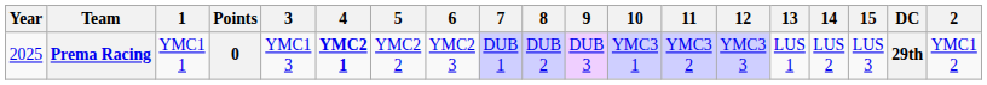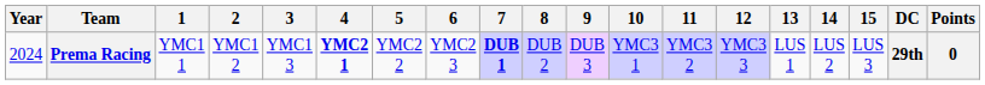 <table class="wikitable" style="text-align:center; font-size:85%;">
 <tr>
 <th>Year</th>
 <th>Team</th>
 <th>1</th>
-<th>Points</th>
+<th>2</th>
 <th>3</th>
 <th>4</th>
 <th>5</th>
 <th>6</th>
 <th>7</th>
 <th>8</th>
 <th>9</th>
 <th>10</th>
 <th>11</th>
 <th>12</th>
 <th>13</th>
 <th>14</th>
 <th>15</th>
 <th>DC</th>
-<th>2</th>
+<th>Points</th>
 </tr>
 <tr>
-<td><a href='#'>2025</a></td>
+<td><a href='#'>2024</a></td>
 <th nowrap><a href='#'>Prema Racing</a></th>
 <td><a href='#'>YMC1<br>1</a></td>
-<th>0</th>
+<td><a href='#'>YMC1<br>2</a></td>
 <td><a href='#'>YMC1<br>3</a></td>
 <td><strong><a href='#'>YMC2<br>1</a></strong></td>
 <td><a href='#'>YMC2<br>2</a></td>
 <td><a href='#'>YMC2<br>3</a></td>
-<td style="background:#CFCFFF;"><a href='#'>DUB<br>1</a><br></td>
+<td style="background:#CFCFFF;"><strong><a href='#'>DUB<br>1</a><br></strong></td>
 <td style="background:#CFCFFF;"><a href='#'>DUB<br>2</a><br></td>
 <td style="background:#EFCFFF;"><a href='#'>DUB<br>3</a><br></td>
 <td style="background:#CFCFFF;"><a href='#'>YMC3<br>1</a><br></td>
 <td style="background:#CFCFFF;"><a href='#'>YMC3<br>2</a><br></td>
 <td style="background:#CFCFFF;"><a href='#'>YMC3<br>3</a><br></td>
 <td><a href='#'>LUS<br>1</a></td>
 <td><a href='#'>LUS<br>2</a></td>
 <td><a href='#'>LUS<br>3</a></td>
 <th>29th</th>
-<td><a href='#'>YMC1<br>2</a></td>
+<th>0</th>
 </tr>
 </table>
